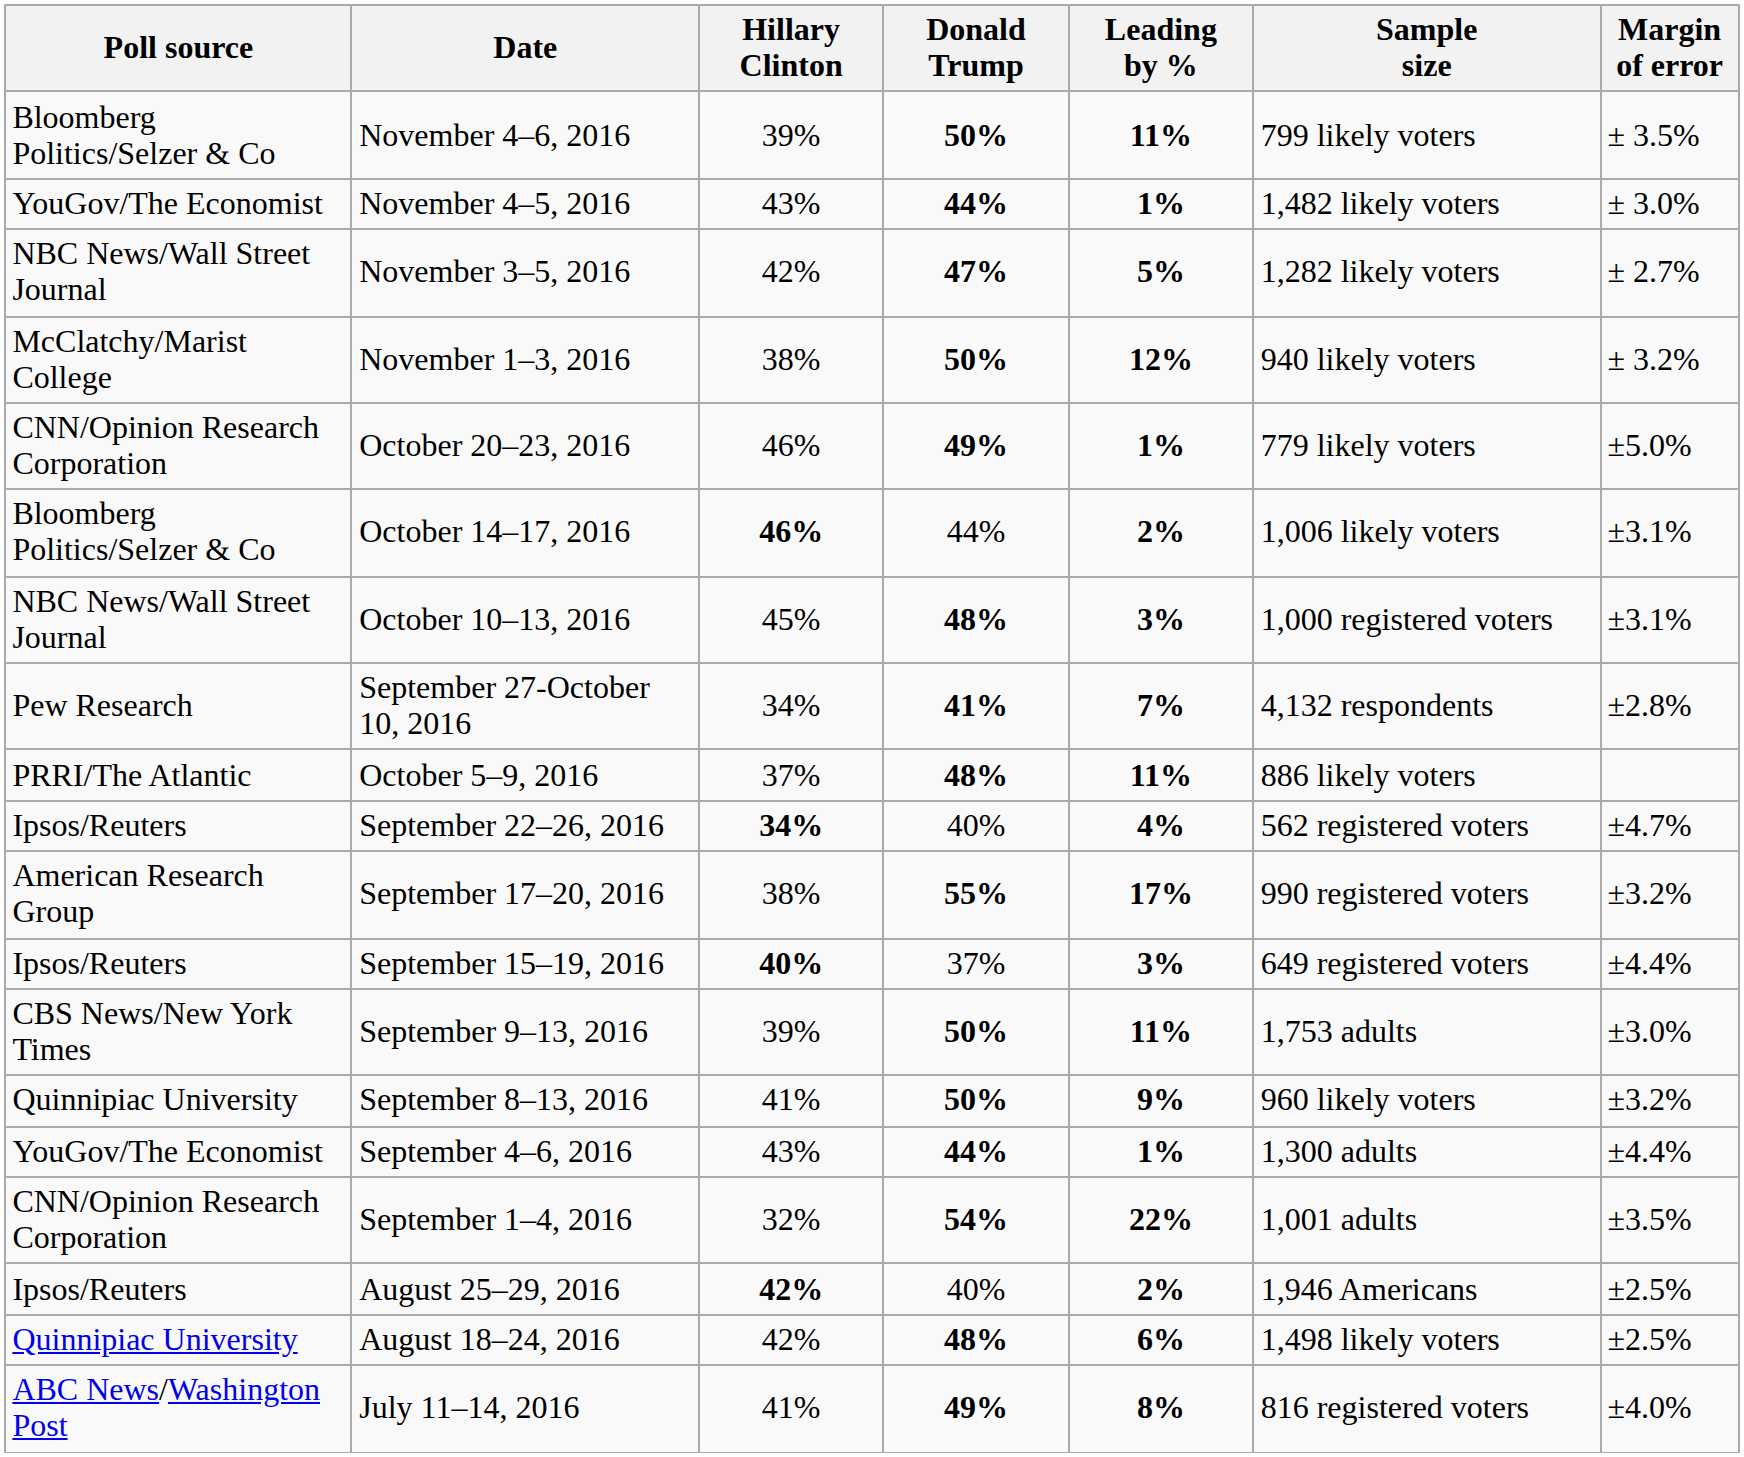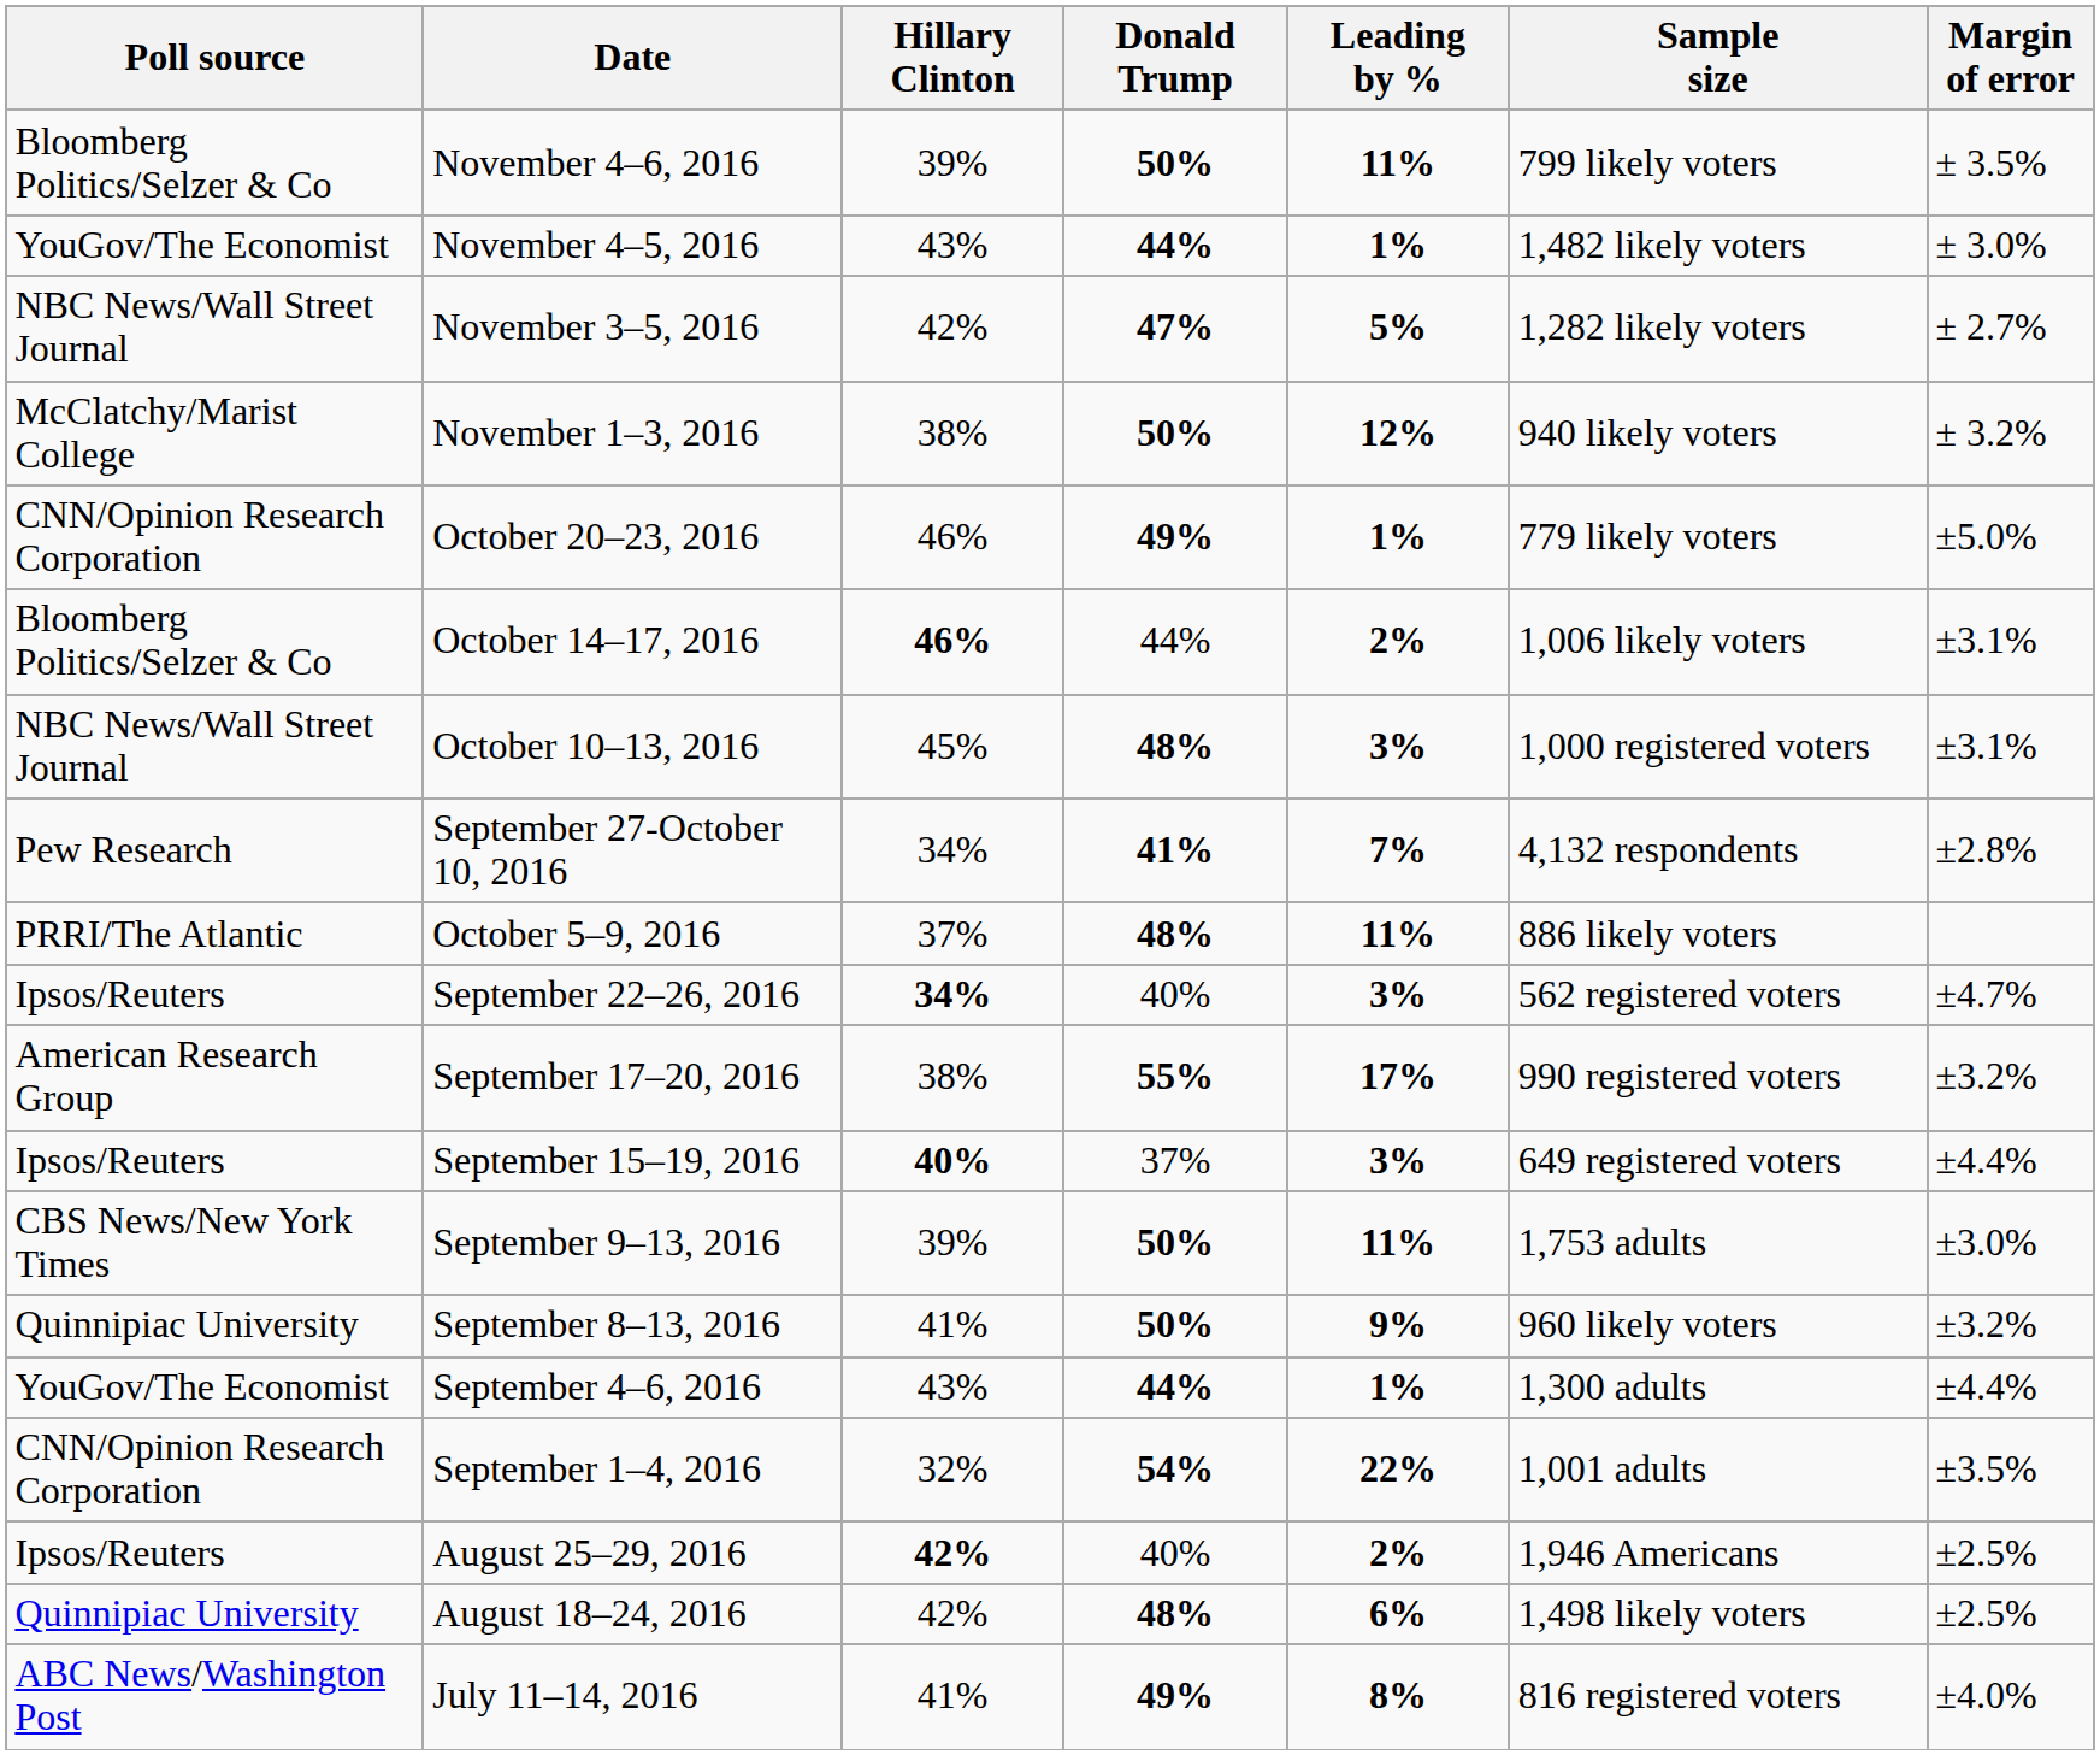 <table class="wikitable sortable">
 <tr style="background:lightgrey;">
 <th width="20%">Poll source</th>
 <th width="20%">Date</th>
 <th width="10.66%">Hillary Clinton<br><small></small></th>
 <th width="10.66%">Donald Trump<br><small></small></th>
 <th width="10.66%">Leading<br>by %</th>
 <th width="20%">Sample<br>size</th>
 <th width="8%">Margin<br>of error</th>
 </tr>
 <tr>
 <td>Bloomberg Politics/Selzer & Co</td>
 <td>November 4–6, 2016</td>
 <td align="center">39%</td>
 <td align="center" ><strong>50%</strong></td>
 <td align="center" ><strong>11%</strong></td>
 <td>799 likely voters</td>
 <td>± 3.5%</td>
 </tr>
 <tr>
 <td>YouGov/The Economist</td>
 <td>November 4–5, 2016</td>
 <td align="center">43%</td>
 <td align="center" ><strong>44%</strong></td>
 <td align="center" ><strong>1%</strong></td>
 <td>1,482 likely voters</td>
 <td>± 3.0%</td>
 </tr>
 <tr>
 <td>NBC News/Wall Street Journal</td>
 <td>November 3–5, 2016</td>
 <td align="center">42%</td>
 <td align="center" ><strong>47%</strong></td>
 <td align="center" ><strong>5%</strong></td>
 <td>1,282 likely voters</td>
 <td>± 2.7%</td>
 </tr>
 <tr>
 <td>McClatchy/Marist College</td>
 <td>November 1–3, 2016</td>
 <td align="center">38%</td>
 <td align="center" ><strong>50%</strong></td>
 <td align="center" ><strong>12%</strong></td>
 <td>940 likely voters</td>
 <td>± 3.2%</td>
 </tr>
 <tr>
 <td>CNN/Opinion Research Corporation</td>
 <td>October 20–23, 2016</td>
 <td align="center">46%</td>
 <td align="center" ><strong>49%</strong></td>
 <td align="center" ><strong>1%</strong></td>
 <td>779 likely voters</td>
 <td>±5.0%</td>
 </tr>
 <tr>
 <td>Bloomberg Politics/Selzer & Co</td>
 <td>October 14–17, 2016</td>
 <td align="center" ><strong>46%</strong></td>
 <td align="center">44%</td>
 <td align="center" ><strong>2%</strong></td>
 <td>1,006 likely voters</td>
 <td>±3.1%</td>
 </tr>
 <tr>
 <td>NBC News/Wall Street Journal</td>
 <td>October 10–13, 2016</td>
 <td align="center">45%</td>
 <td align="center" ><strong>48%</strong></td>
 <td align="center" ><strong>3%</strong></td>
 <td>1,000 registered voters</td>
 <td>±3.1%</td>
 </tr>
 <tr>
 <td>Pew Research</td>
 <td>September 27-October 10, 2016</td>
 <td align="center">34%</td>
 <td align="center" ><strong>41%</strong></td>
 <td align="center" ><strong>7%</strong></td>
 <td>4,132 respondents</td>
 <td>±2.8%</td>
 </tr>
 <tr>
 <td>PRRI/The Atlantic</td>
 <td>October 5–9, 2016</td>
 <td align="center">37%</td>
 <td align="center" ><strong>48%</strong></td>
 <td align="center" ><strong>11%</strong></td>
 <td>886 likely voters</td>
 <td></td>
 </tr>
 <tr>
 <td>Ipsos/Reuters</td>
 <td>September 22–26, 2016</td>
 <td align="center" ><strong>34%</strong></td>
 <td align="center">40%</td>
-<td align="center" ><strong>4%</strong></td>
+<td align="center" ><strong>3%</strong></td>
 <td>562 registered voters</td>
 <td>±4.7%</td>
 </tr>
 <tr>
 <td>American Research Group</td>
 <td>September 17–20, 2016</td>
 <td align="center">38%</td>
 <td align="center" ><strong>55%</strong></td>
 <td align="center" ><strong>17%</strong></td>
 <td>990 registered voters</td>
 <td>±3.2%</td>
 </tr>
 <tr>
 <td>Ipsos/Reuters</td>
 <td>September 15–19, 2016</td>
 <td align="center" ><strong>40%</strong></td>
 <td align="center">37%</td>
 <td align="center" ><strong>3%</strong></td>
 <td>649 registered voters</td>
 <td>±4.4%</td>
 </tr>
 <tr>
 <td>CBS News/New York Times</td>
 <td>September 9–13, 2016</td>
 <td align="center">39%</td>
 <td align="center" ><strong>50%</strong></td>
 <td align="center" ><strong>11%</strong></td>
 <td>1,753 adults</td>
 <td>±3.0%</td>
 </tr>
 <tr>
 <td>Quinnipiac University</td>
 <td>September 8–13, 2016</td>
 <td align="center">41%</td>
 <td align="center" ><strong>50%</strong></td>
 <td align="center" ><strong>9%</strong></td>
 <td>960 likely voters</td>
 <td>±3.2%</td>
 </tr>
 <tr>
 <td>YouGov/The Economist</td>
 <td>September 4–6, 2016</td>
 <td align="center">43%</td>
 <td align="center" ><strong>44%</strong></td>
 <td align="center" ><strong>1%</strong></td>
 <td>1,300 adults</td>
 <td>±4.4%</td>
 </tr>
 <tr>
 <td>CNN/Opinion Research Corporation</td>
 <td>September 1–4, 2016</td>
 <td align="center">32%</td>
 <td align="center" ><strong>54%</strong></td>
 <td align="center" ><strong>22%</strong></td>
 <td>1,001 adults</td>
 <td>±3.5%</td>
 </tr>
 <tr>
 <td>Ipsos/Reuters</td>
 <td>August 25–29, 2016</td>
 <td align="center" ><strong>42%</strong></td>
 <td align="center">40%</td>
 <td align="center" ><strong>2%</strong></td>
 <td>1,946 Americans</td>
 <td>±2.5%</td>
 </tr>
 <tr>
 <td><a href='#'>Quinnipiac University</a></td>
 <td>August 18–24, 2016</td>
 <td align="center">42%</td>
 <td align="center" ><strong>48%</strong></td>
 <td align="center" ><strong>6%</strong></td>
 <td>1,498 likely voters</td>
 <td>±2.5%</td>
 </tr>
 <tr>
 <td><a href='#'>ABC News</a>/<a href='#'>Washington Post</a></td>
 <td>July 11–14, 2016</td>
 <td align="center">41%</td>
 <td align="center" ><strong>49%</strong></td>
 <td align="center" ><strong>8%</strong></td>
 <td>816 registered voters</td>
 <td>±4.0%</td>
 </tr>
 <tr>
 </tr>
 </table>
